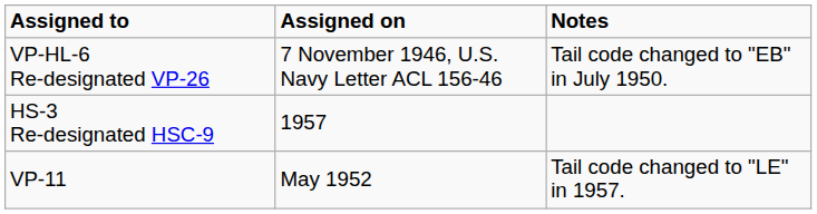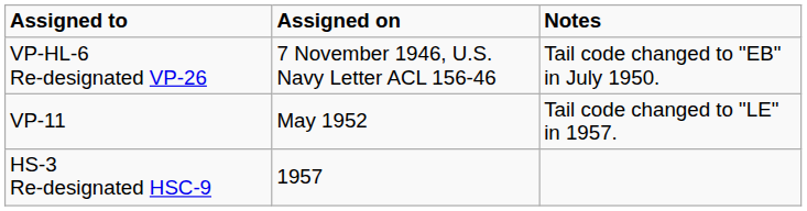 <table class="wikitable" style="width: 70%;">
 <tr>
 <td style="width: 200px;"><strong>Assigned to</strong></td>
 <td style="width: 200px;"><strong>Assigned on</strong></td>
 <td><strong>Notes</strong></td>
 </tr>
 <tr>
 <td>VP-HL-6<br>Re-designated <a href='#'>VP-26</a></td>
 <td>7 November 1946, U.S. Navy Letter ACL 156-46</td>
 <td>Tail code changed to "EB" in July 1950.</td>
 </tr>
 <tr>
+<td>VP-11</td>
+<td>May 1952</td>
+<td>Tail code changed to "LE" in 1957.</td>
+</tr>
+<tr>
 <td>HS-3<br>Re-designated <a href='#'>HSC-9</a></td>
 <td>1957</td>
 <td></td>
 </tr>
-<tr>
-<td>VP-11</td>
-<td>May 1952</td>
-<td>Tail code changed to "LE" in 1957.</td>
-</tr>
 </table>
